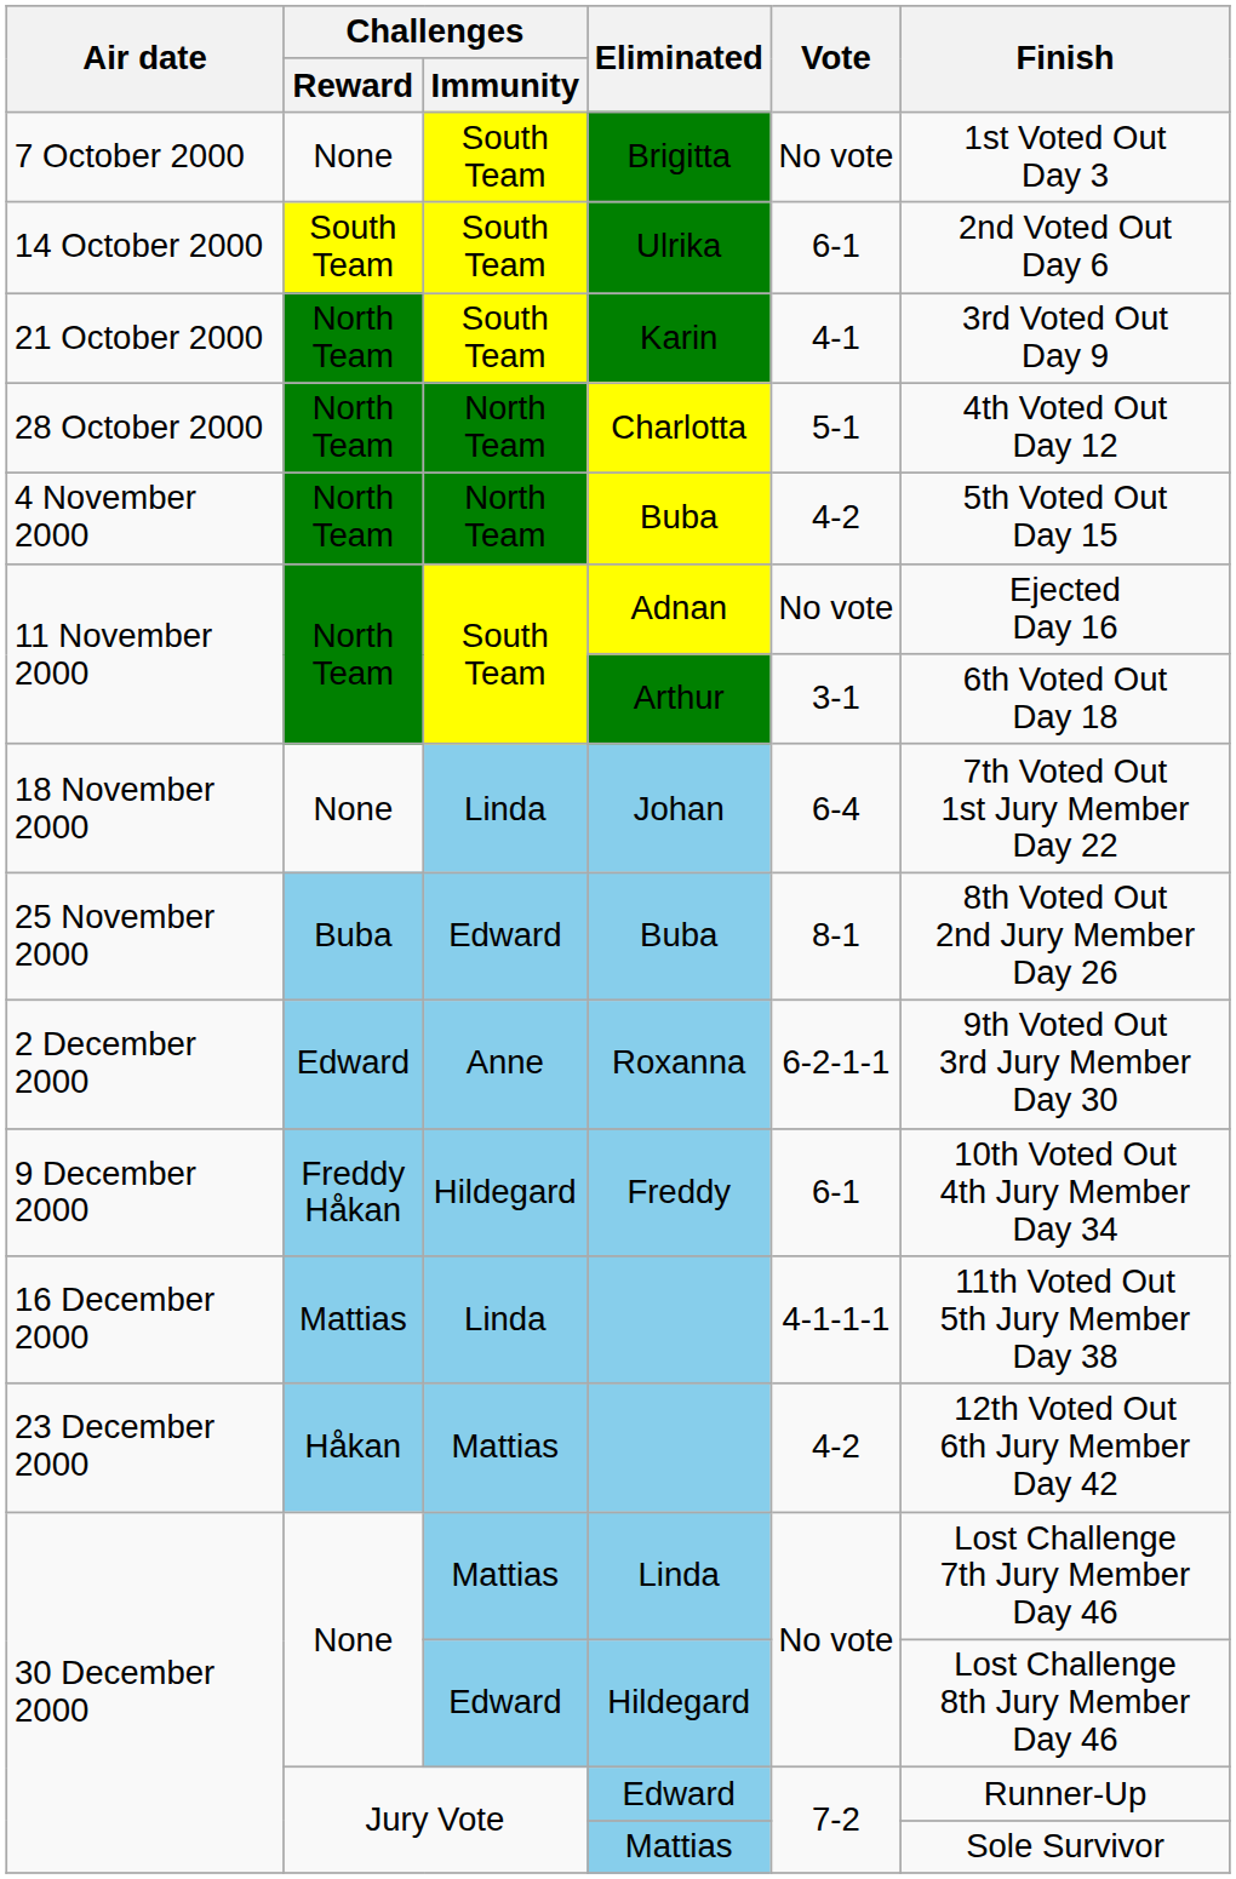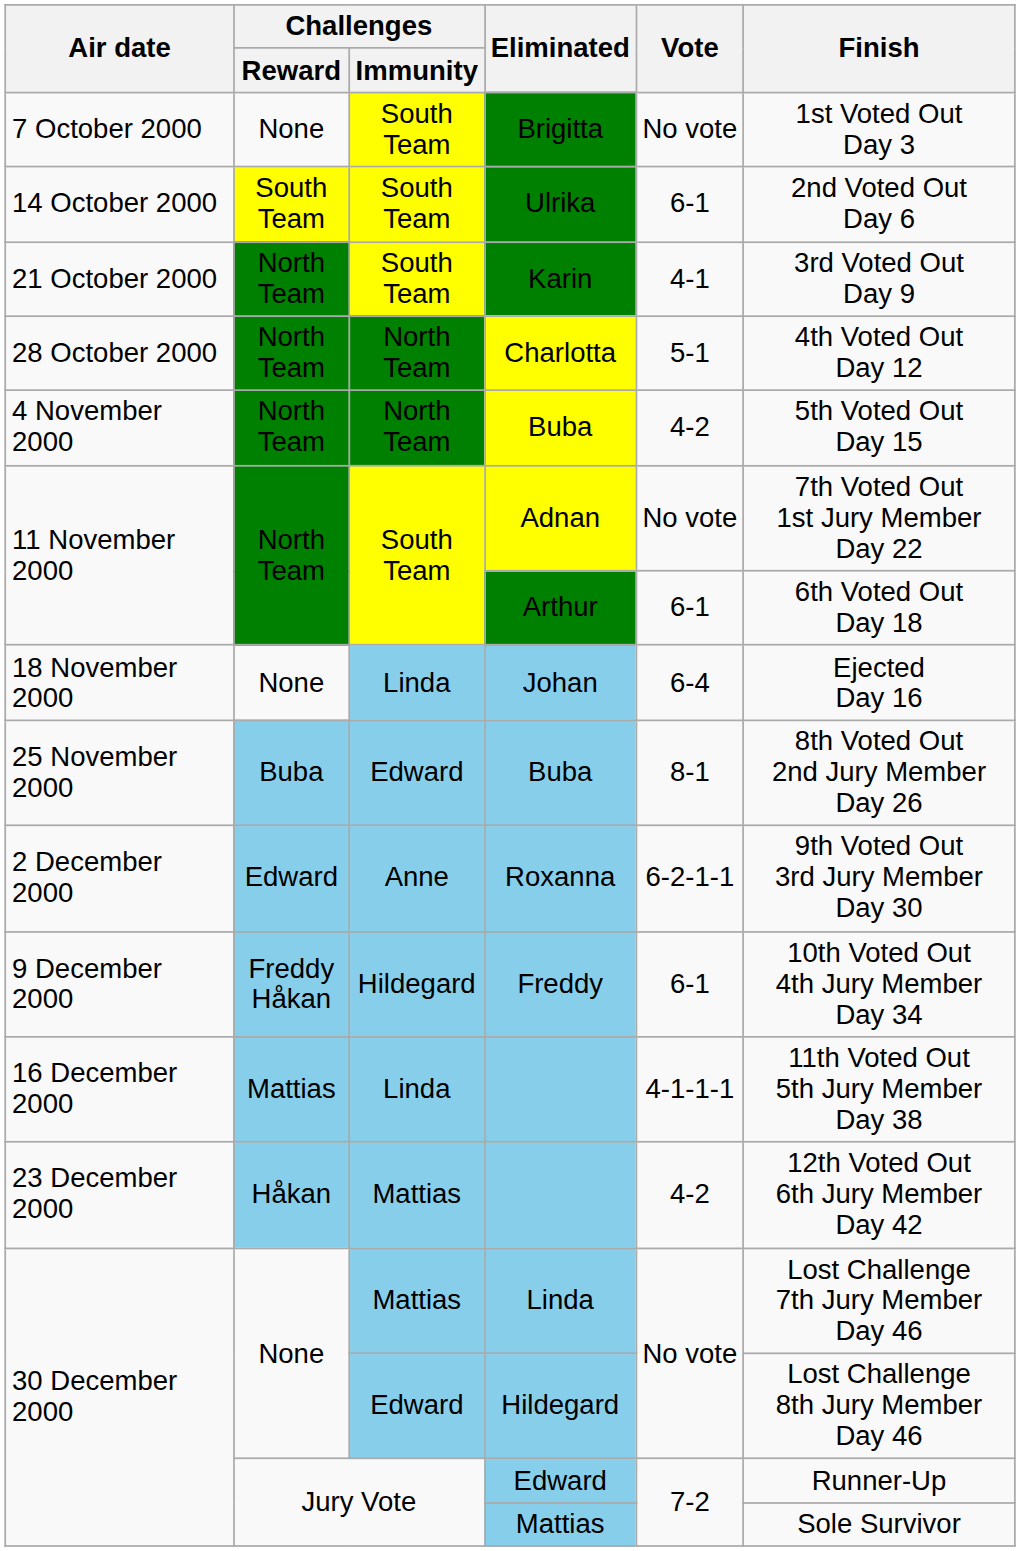 <table class="wikitable" style="margin:auto; text-align:center">
 <tr>
 <th rowspan=2 width="125">Air date</th>
 <th colspan=2>Challenges</th>
 <th rowspan=2 width="60">Eliminated</th>
 <th rowspan=2>Vote</th>
 <th rowspan=2 width="150">Finish</th>
 </tr>
 <tr>
 <th width="60">Reward</th>
 <th width="60">Immunity</th>
 </tr>
 <tr>
 <td align="left">7 October 2000</td>
 <td>None</td>
 <td bgcolor="yellow">South Team</td>
 <td bgcolor="green">Brigitta</td>
 <td>No vote</td>
 <td>1st Voted Out<br>Day 3</td>
 </tr>
 <tr>
 <td align="left">14 October 2000</td>
 <td bgcolor="yellow">South Team</td>
 <td bgcolor="yellow">South Team</td>
 <td bgcolor="green">Ulrika</td>
 <td>6-1</td>
 <td>2nd Voted Out<br>Day 6</td>
 </tr>
 <tr>
 <td align="left">21 October 2000</td>
 <td bgcolor="green">North Team</td>
 <td bgcolor="yellow">South Team</td>
 <td bgcolor="green">Karin</td>
 <td>4-1</td>
 <td>3rd Voted Out<br>Day 9</td>
 </tr>
 <tr>
 <td align="left">28 October 2000</td>
 <td bgcolor="green">North Team</td>
 <td bgcolor="green">North Team</td>
 <td bgcolor="yellow">Charlotta</td>
 <td>5-1</td>
 <td>4th Voted Out<br>Day 12</td>
 </tr>
 <tr>
 <td align="left">4 November 2000</td>
 <td bgcolor="green">North Team</td>
 <td bgcolor="green">North Team</td>
 <td bgcolor="yellow">Buba</td>
 <td>4-2</td>
 <td>5th Voted Out<br>Day 15</td>
 </tr>
 <tr>
 <td align="left" rowspan=2>11 November 2000</td>
 <td rowspan=2 bgcolor="green">North Team</td>
 <td rowspan=2 bgcolor="yellow">South Team</td>
 <td bgcolor="yellow">Adnan</td>
 <td>No vote</td>
-<td>Ejected<br>Day 16</td>
+<td>7th Voted Out<br>1st Jury Member<br>Day 22</td>
 </tr>
 <tr>
 <td bgcolor="green">Arthur</td>
-<td>3-1</td>
+<td>6-1</td>
 <td>6th Voted Out<br>Day 18</td>
 </tr>
 <tr>
 <td align="left">18 November 2000</td>
 <td>None</td>
 <td bgcolor="skyblue">Linda</td>
 <td bgcolor="skyblue">Johan</td>
 <td>6-4</td>
-<td>7th Voted Out<br>1st Jury Member<br>Day 22</td>
+<td>Ejected<br>Day 16</td>
 </tr>
 <tr>
 <td align="left">25 November 2000</td>
 <td bgcolor="skyblue">Buba</td>
 <td bgcolor="skyblue">Edward</td>
 <td bgcolor="skyblue">Buba</td>
 <td>8-1</td>
 <td>8th Voted Out<br>2nd Jury Member<br>Day 26</td>
 </tr>
 <tr>
 <td align="left">2 December 2000</td>
 <td bgcolor="skyblue">Edward</td>
 <td bgcolor="skyblue">Anne</td>
 <td bgcolor="skyblue">Roxanna</td>
 <td>6-2-1-1</td>
 <td>9th Voted Out<br>3rd Jury Member<br>Day 30</td>
 </tr>
 <tr>
 <td align="left">9 December 2000</td>
 <td bgcolor="skyblue">Freddy<br>Håkan</td>
 <td bgcolor="skyblue">Hildegard</td>
 <td bgcolor="skyblue">Freddy</td>
 <td>6-1</td>
 <td>10th Voted Out<br>4th Jury Member<br>Day 34</td>
 </tr>
 <tr>
 <td align="left">16 December 2000</td>
 <td bgcolor="skyblue">Mattias</td>
 <td bgcolor="skyblue">Linda</td>
 <td bgcolor="skyblue"></td>
 <td>4-1-1-1</td>
 <td>11th Voted Out<br>5th Jury Member<br>Day 38</td>
 </tr>
 <tr>
 <td align="left">23 December 2000</td>
 <td bgcolor="skyblue">Håkan</td>
 <td bgcolor="skyblue">Mattias</td>
 <td bgcolor="skyblue"></td>
 <td>4-2</td>
 <td>12th Voted Out<br>6th Jury Member<br>Day 42</td>
 </tr>
 <tr>
 <td rowspan=4 align="left">30 December 2000</td>
 <td rowspan=2>None</td>
 <td bgcolor="skyblue">Mattias</td>
 <td bgcolor="skyblue">Linda</td>
 <td rowspan=2>No vote</td>
 <td>Lost Challenge<br>7th Jury Member<br>Day 46</td>
 </tr>
 <tr>
 <td bgcolor="skyblue">Edward</td>
 <td bgcolor="skyblue">Hildegard</td>
 <td>Lost Challenge<br>8th Jury Member<br>Day 46</td>
 </tr>
 <tr>
 <td rowspan=2 colspan=2>Jury Vote</td>
 <td bgcolor="skyblue">Edward</td>
 <td rowspan=2>7-2</td>
 <td>Runner-Up</td>
 </tr>
 <tr>
 <td bgcolor="skyblue">Mattias</td>
 <td>Sole Survivor</td>
 </tr>
 </table>
